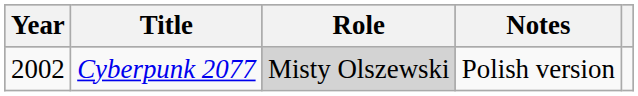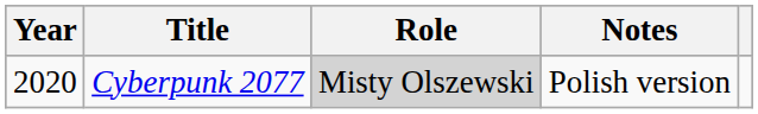 <table class="wikitable sortable">
 <tr>
 <th>Year</th>
 <th>Title</th>
 <th>Role</th>
 <th>Notes</th>
 <th class="unsortable"></th>
 </tr>
 <tr>
-<td>2002</td>
+<td>2020</td>
 <td><em><a href='#'>Cyberpunk 2077</a></em></td>
 <td style="background: lightgrey;">Misty Olszewski</td>
 <td>Polish version</td>
 <td></td>
 </tr>
 </table>
